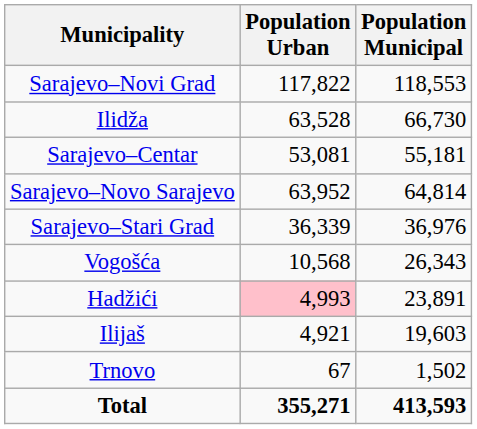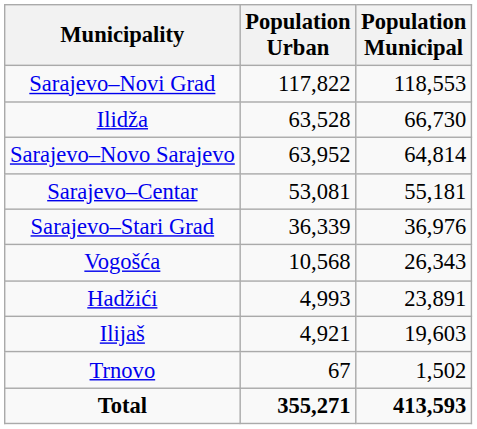 <table class="wikitable sortable">
 <tr>
 <th>Municipality</th>
 <th>Population<br>Urban</th>
 <th>Population<br>Municipal</th>
 </tr>
 <tr>
 <td align="center"><a href='#'>Sarajevo–Novi Grad</a></td>
 <td align="right">117,822</td>
 <td align="right">118,553</td>
 </tr>
 <tr>
 <td align="center"><a href='#'>Ilidža</a></td>
 <td align="right">63,528</td>
 <td align="right">66,730</td>
 </tr>
 <tr>
+<td align="center"><a href='#'>Sarajevo–Novo Sarajevo</a></td>
+<td align="right">63,952</td>
+<td align="right">64,814</td>
+</tr>
+<tr>
 <td align="center"><a href='#'>Sarajevo–Centar</a></td>
 <td align="right">53,081</td>
 <td align="right">55,181</td>
-</tr>
-<tr>
-<td align="center"><a href='#'>Sarajevo–Novo Sarajevo</a></td>
-<td align="right">63,952</td>
-<td align="right">64,814</td>
 </tr>
 <tr>
 <td align="center"><a href='#'>Sarajevo–Stari Grad</a></td>
 <td align="right">36,339</td>
 <td align="right">36,976</td>
 </tr>
 <tr>
 <td align="center"><a href='#'>Vogošća</a></td>
 <td align="right">10,568</td>
 <td align="right">26,343</td>
 </tr>
 <tr>
 <td align="center"><a href='#'>Hadžići</a></td>
-<td align="right" style="background: pink;">4,993</td>
+<td align="right">4,993</td>
 <td align="right">23,891</td>
 </tr>
 <tr>
 <td align="center"><a href='#'>Ilijaš</a></td>
 <td align="right">4,921</td>
 <td align="right">19,603</td>
 </tr>
 <tr>
 <td align="center"><a href='#'>Trnovo</a></td>
 <td align="right">67</td>
 <td align="right">1,502</td>
 </tr>
 <tr class="sortbottom">
 <td align="center"><strong>Total</strong></td>
 <td align="right"><strong>355,271</strong></td>
 <td align="right"><strong>413,593</strong></td>
 </tr>
 </table>
